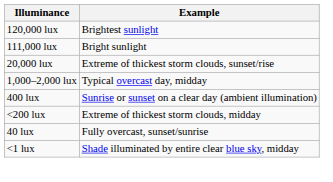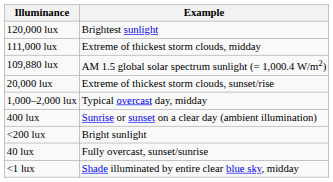 <table class="wikitable">
 <tr>
 <th>Illuminance</th>
 <th>Example</th>
 </tr>
 <tr>
 <td>120,000 lux</td>
 <td>Brightest <a href='#'>sunlight</a></td>
 </tr>
 <tr>
 <td>111,000 lux</td>
-<td>Bright sunlight</td>
+<td>Extreme of thickest storm clouds, midday</td>
+</tr>
+<tr>
+<td>109,880 lux</td>
+<td>AM 1.5 global solar spectrum sunlight (= 1,000.4 W/m<sup>2</sup>)</td>
 </tr>
 <tr>
 <td>20,000 lux</td>
 <td>Extreme of thickest storm clouds, sunset/rise</td>
 </tr>
 <tr>
 <td>1,000–2,000 lux</td>
 <td>Typical <a href='#'>overcast</a> day, midday</td>
 </tr>
 <tr>
 <td>400 lux</td>
 <td><a href='#'>Sunrise</a> or <a href='#'>sunset</a> on a clear day (ambient illumination)</td>
 </tr>
 <tr>
 <td><200 lux</td>
-<td>Extreme of thickest storm clouds, midday</td>
+<td>Bright sunlight</td>
 </tr>
 <tr>
 <td>40 lux</td>
 <td>Fully overcast, sunset/sunrise</td>
 </tr>
 <tr>
 <td><1 lux</td>
 <td><a href='#'>Shade</a> illuminated by entire clear <a href='#'>blue sky</a>, midday</td>
 </tr>
 </table>
